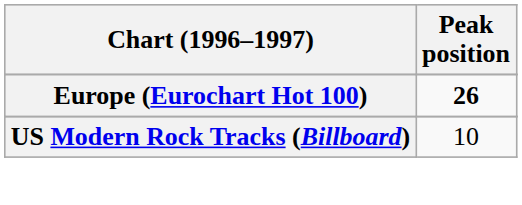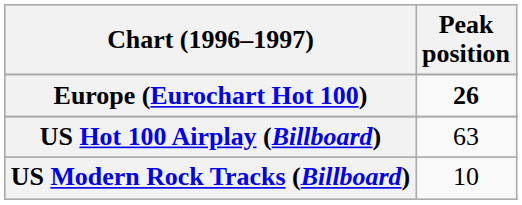 <table class="wikitable sortable plainrowheaders" style="text-align:center">
 <tr>
 <th>Chart (1996–1997)</th>
 <th>Peak<br>position</th>
 </tr>
 <tr>
 </tr>
 <tr>
 <th scope="row">Europe (<a href='#'>Eurochart Hot 100</a>)</th>
 <td><strong>26</strong></td>
 </tr>
 <tr>
 </tr>
 <tr>
 </tr>
 <tr>
 </tr>
 <tr>
+<th scope="row">US <a href='#'>Hot 100 Airplay</a> (<em><a href='#'>Billboard</a></em>)</th>
+<td>63</td>
+</tr>
+<tr>
 <th scope="row">US <a href='#'>Modern Rock Tracks</a> (<em><a href='#'>Billboard</a></em>)</th>
 <td>10</td>
 </tr>
 </table>
